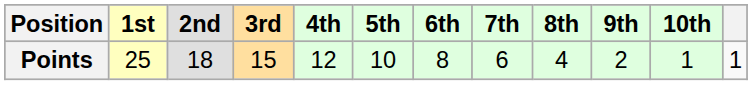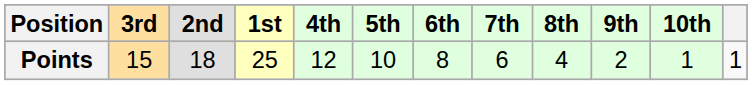 <table class="wikitable" style="font-size: 85%; text-align:center">
 <tr>
 <th>Position</th>
+<th style="background-color:#ffdf9f"> 3rd </th>
+<th style="background-color:#dfdfdf"> 2nd </th>
 <th style="background-color:#ffffbf"> 1st </th>
-<th style="background-color:#dfdfdf"> 2nd </th>
-<th style="background-color:#ffdf9f"> 3rd </th>
 <th style="background-color:#dfffdf"> 4th </th>
 <th style="background-color:#dfffdf"> 5th </th>
 <th style="background-color:#dfffdf"> 6th </th>
 <th style="background-color:#dfffdf"> 7th </th>
 <th style="background-color:#dfffdf"> 8th </th>
 <th style="background-color:#dfffdf"> 9th </th>
 <th style="background-color:#dfffdf"> 10th </th>
 <th> <a href='#'></a> </th>
 </tr>
 <tr>
 <th>Points</th>
+<td style="background-color:#ffdf9f">15</td>
+<td style="background-color:#dfdfdf">18</td>
 <td style="background-color:#ffffbf">25</td>
-<td style="background-color:#dfdfdf">18</td>
-<td style="background-color:#ffdf9f">15</td>
 <td style="background-color:#dfffdf">12</td>
 <td style="background-color:#dfffdf">10</td>
 <td style="background-color:#dfffdf">8</td>
 <td style="background-color:#dfffdf">6</td>
 <td style="background-color:#dfffdf">4</td>
 <td style="background-color:#dfffdf">2</td>
 <td style="background-color:#dfffdf">1</td>
 <td>1</td>
 </tr>
 </table>
